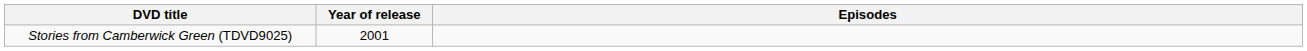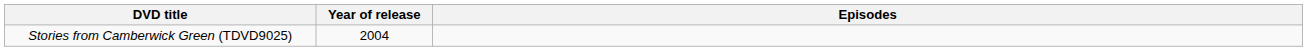 <table class="wikitable" style="text-align:center; width:100%;">
 <tr>
 <th style="width:24%;">DVD title</th>
 <th style="width:9%;">Year of release</th>
 <th>Episodes</th>
 </tr>
 <tr>
 <td><em>Stories from Camberwick Green</em> (TDVD9025)</td>
-<td style="text-align:center;">2001</td>
+<td style="text-align:center;">2004</td>
 <td style="text-align:center;"></td>
 </tr>
 </table>
